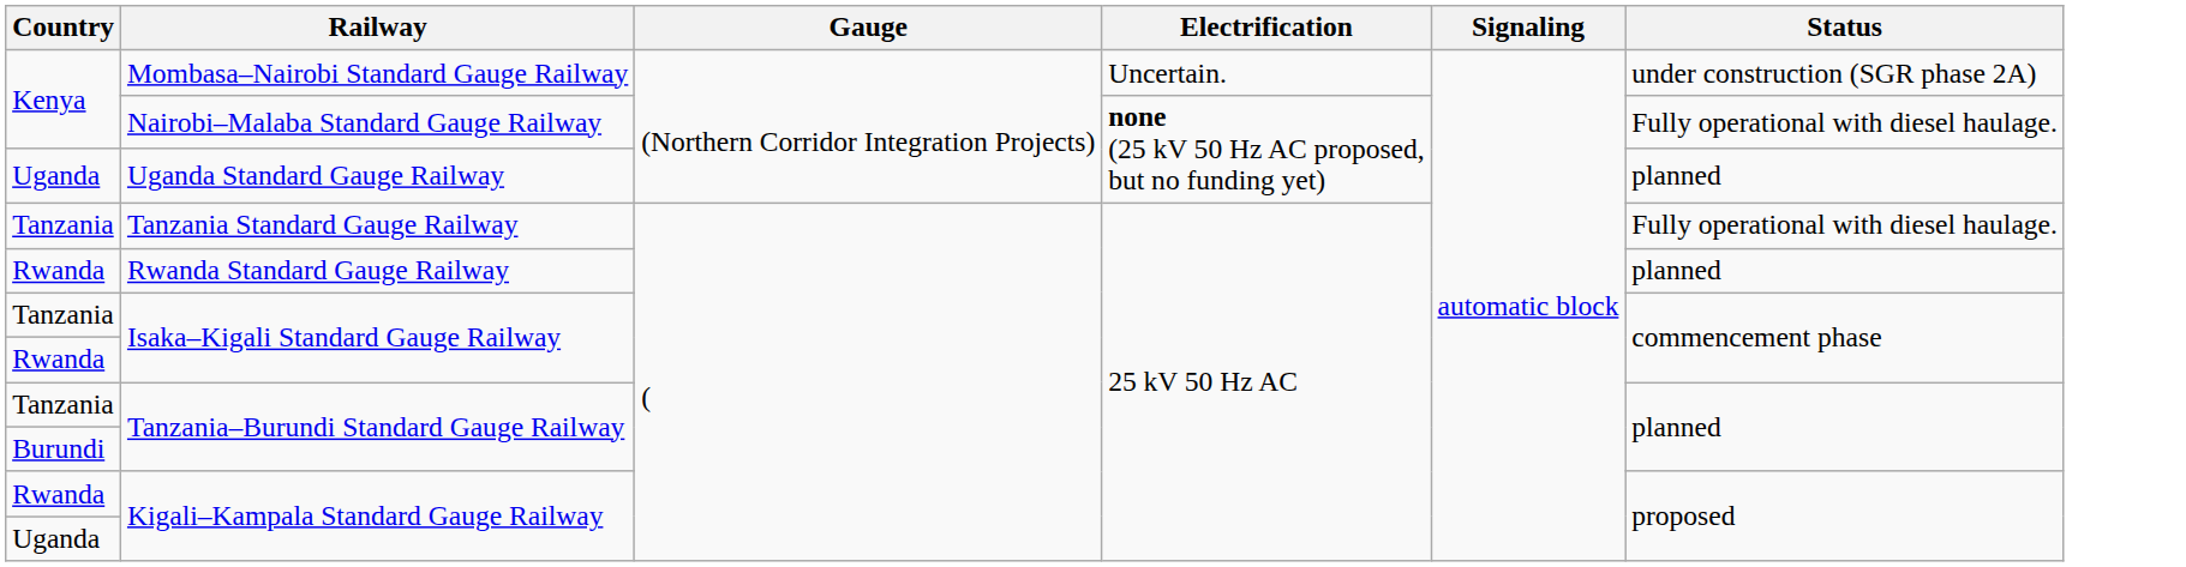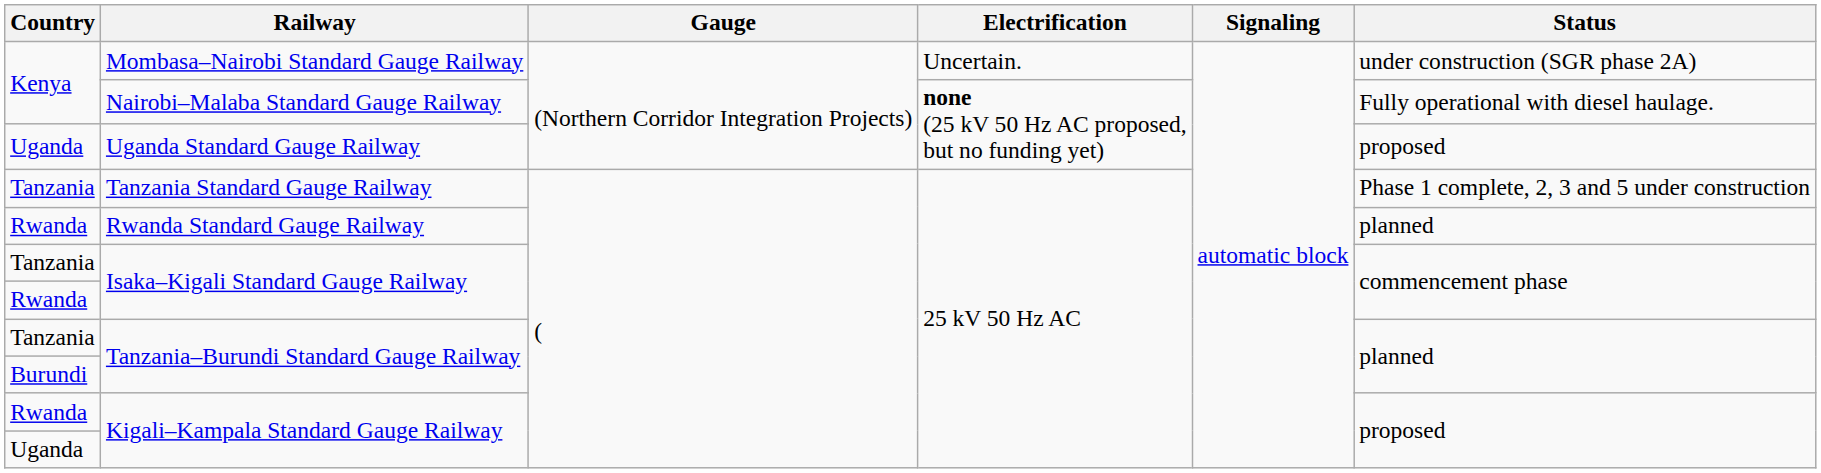 <table class="wikitable sortable">
 <tr>
 <th>Country</th>
 <th>Railway</th>
 <th>Gauge</th>
 <th>Electrification</th>
 <th>Signaling</th>
 <th>Status</th>
 </tr>
 <tr>
 <td rowspan=2> <a href='#'>Kenya</a></td>
 <td><a href='#'>Mombasa–Nairobi Standard Gauge Railway</a></td>
 <td rowspan=3><br>(Northern Corridor Integration Projects)</td>
 <td>Uncertain.</td>
 <td rowspan="11"><a href='#'>automatic block</a></td>
 <td>under construction (SGR phase 2A)</td>
 </tr>
 <tr>
 <td><a href='#'>Nairobi–Malaba Standard Gauge Railway</a></td>
 <td rowspan=2><strong>none</strong><br>(25 kV 50 Hz AC proposed,<br>but no funding yet)</td>
 <td>Fully operational with diesel haulage.</td>
 </tr>
 <tr>
 <td> <a href='#'>Uganda</a></td>
 <td><a href='#'>Uganda Standard Gauge Railway</a></td>
-<td>planned</td>
+<td>proposed</td>
 </tr>
 <tr>
 <td> <a href='#'>Tanzania</a></td>
 <td><a href='#'>Tanzania Standard Gauge Railway</a></td>
 <td rowspan="8"><br>( </td>
 <td rowspan="8">25 kV 50 Hz AC</td>
-<td>Fully operational with diesel haulage.</td>
+<td>Phase 1 complete, 2, 3 and 5 under construction</td>
 </tr>
 <tr>
 <td> <a href='#'>Rwanda</a></td>
 <td><a href='#'>Rwanda Standard Gauge Railway</a></td>
 <td>planned</td>
 </tr>
 <tr>
 <td> Tanzania</td>
 <td rowspan=2><a href='#'>Isaka–Kigali Standard Gauge Railway</a></td>
 <td rowspan=2>commencement phase</td>
 </tr>
 <tr>
 <td> <a href='#'>Rwanda</a></td>
 </tr>
 <tr>
 <td> Tanzania</td>
 <td rowspan=2><a href='#'>Tanzania–Burundi Standard Gauge Railway</a></td>
 <td rowspan="2">planned</td>
 </tr>
 <tr>
 <td> <a href='#'>Burundi</a></td>
 </tr>
 <tr>
 <td> <a href='#'>Rwanda</a></td>
 <td rowspan="2"><a href='#'>Kigali–Kampala Standard Gauge Railway</a></td>
 <td rowspan="2">proposed</td>
 </tr>
 <tr>
 <td> Uganda</td>
 </tr>
 </table>
